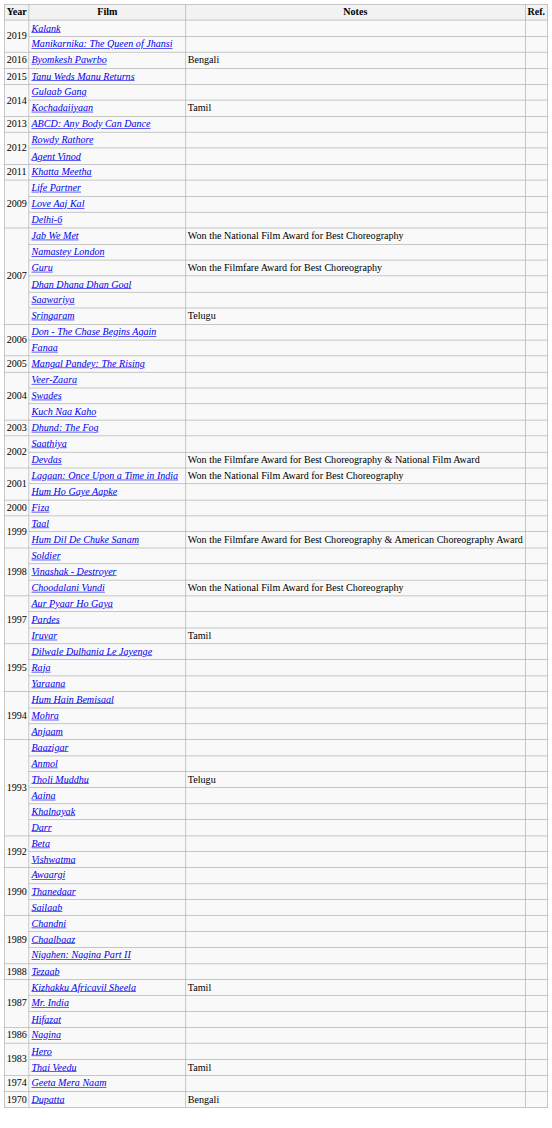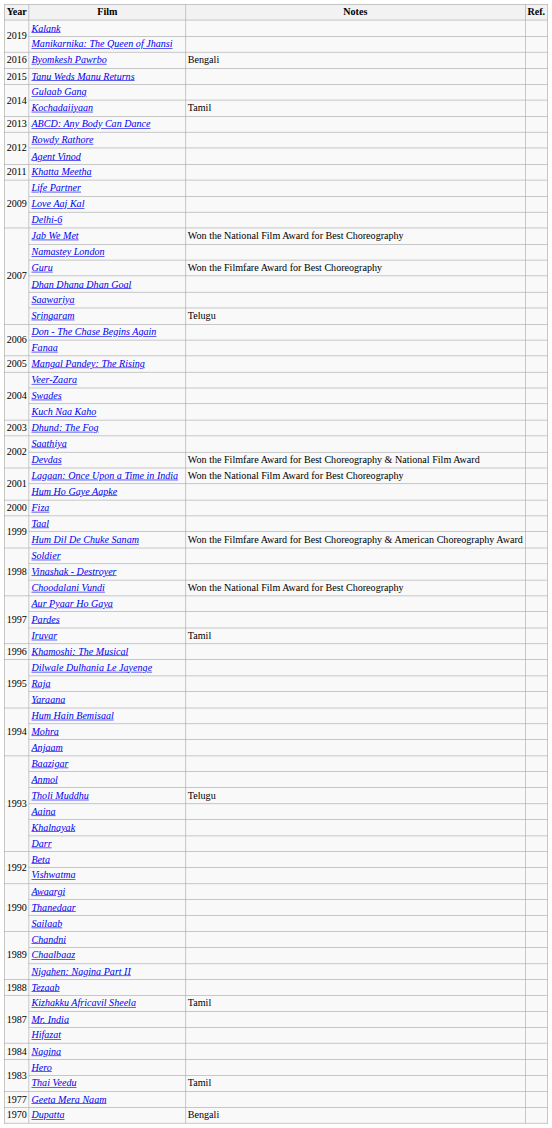 <table class="wikitable sortable">
 <tr>
 <th>Year</th>
 <th>Film</th>
 <th>Notes</th>
 <th>Ref.</th>
 </tr>
 <tr>
 <td rowspan="2">2019</td>
 <td><em><a href='#'>Kalank</a></em></td>
 <td></td>
 <td></td>
 </tr>
 <tr>
 <td><em><a href='#'>Manikarnika: The Queen of Jhansi</a>  </em></td>
 <td></td>
 <td></td>
 </tr>
 <tr>
 <td>2016</td>
 <td><em><a href='#'>Byomkesh Pawrbo</a></em></td>
 <td>Bengali</td>
 <td></td>
 </tr>
 <tr>
 <td>2015</td>
 <td><em><a href='#'>Tanu Weds Manu Returns</a>  </em></td>
 <td></td>
 <td></td>
 </tr>
 <tr>
 <td rowspan="2">2014</td>
 <td><em><a href='#'>Gulaab Gang</a></em></td>
 <td></td>
 <td></td>
 </tr>
 <tr>
 <td><em><a href='#'>Kochadaiiyaan</a>  </em></td>
 <td>Tamil</td>
 <td></td>
 </tr>
 <tr>
 <td>2013</td>
 <td><em><a href='#'>ABCD: Any Body Can Dance</a></em></td>
 <td></td>
 <td></td>
 </tr>
 <tr>
 <td rowspan="2">2012</td>
 <td><em><a href='#'>Rowdy Rathore</a></em></td>
 <td></td>
 <td></td>
 </tr>
 <tr>
 <td><em><a href='#'>Agent Vinod</a></em></td>
 <td></td>
 <td></td>
 </tr>
 <tr>
 <td>2011</td>
 <td><em><a href='#'>Khatta Meetha</a></em></td>
 <td></td>
 <td></td>
 </tr>
 <tr>
 <td rowspan="3">2009</td>
 <td><em><a href='#'>Life Partner</a></em></td>
 <td></td>
 <td></td>
 </tr>
 <tr>
 <td><em><a href='#'>Love Aaj Kal</a></em></td>
 <td></td>
 <td></td>
 </tr>
 <tr>
 <td><em><a href='#'>Delhi-6</a></em></td>
 <td></td>
 <td></td>
 </tr>
 <tr>
 <td rowspan="6">2007</td>
 <td><em><a href='#'>Jab We Met</a></em></td>
 <td>Won the National Film Award for Best Choreography</td>
 <td></td>
 </tr>
 <tr>
 <td><em><a href='#'>Namastey London</a></em></td>
 <td></td>
 <td></td>
 </tr>
 <tr>
 <td><em><a href='#'>Guru</a></em></td>
 <td>Won the Filmfare Award for Best Choreography</td>
 <td></td>
 </tr>
 <tr>
 <td><em><a href='#'>Dhan Dhana Dhan Goal</a></em></td>
 <td></td>
 <td></td>
 </tr>
 <tr>
 <td><em><a href='#'>Saawariya</a></em></td>
 <td></td>
 <td></td>
 </tr>
 <tr>
 <td><em><a href='#'>Sringaram</a>  </em></td>
 <td>Telugu</td>
 <td></td>
 </tr>
 <tr>
 <td rowspan="2">2006</td>
 <td><em><a href='#'>Don - The Chase Begins Again</a></em></td>
 <td></td>
 <td></td>
 </tr>
 <tr>
 <td><em><a href='#'>Fanaa</a></em></td>
 <td></td>
 <td></td>
 </tr>
 <tr>
 <td>2005</td>
 <td><em><a href='#'>Mangal Pandey: The Rising</a>  </em></td>
 <td></td>
 <td></td>
 </tr>
 <tr>
 <td rowspan="3">2004</td>
 <td><em><a href='#'>Veer-Zaara</a></em></td>
 <td></td>
 <td></td>
 </tr>
 <tr>
 <td><em><a href='#'>Swades</a></em></td>
 <td></td>
 <td></td>
 </tr>
 <tr>
 <td><em><a href='#'>Kuch Naa Kaho</a></em></td>
 <td></td>
 <td></td>
 </tr>
 <tr>
 <td>2003</td>
 <td><em><a href='#'>Dhund: The Fog</a></em></td>
 <td></td>
 <td></td>
 </tr>
 <tr>
 <td rowspan="2">2002</td>
 <td><em><a href='#'>Saathiya</a></em></td>
 <td></td>
 <td></td>
 </tr>
 <tr>
 <td><em><a href='#'>Devdas</a></em></td>
 <td>Won the Filmfare Award for Best Choreography & National Film Award</td>
 <td></td>
 </tr>
 <tr>
 <td rowspan="2">2001</td>
 <td><em><a href='#'>Lagaan: Once Upon a Time in India</a>  </em></td>
 <td>Won the National Film Award for Best Choreography</td>
 <td></td>
 </tr>
 <tr>
 <td><em><a href='#'>Hum Ho Gaye Aapke</a></em></td>
 <td></td>
 <td></td>
 </tr>
 <tr>
 <td>2000</td>
 <td><em><a href='#'>Fiza</a></em></td>
 <td></td>
 <td></td>
 </tr>
 <tr>
 <td rowspan="2">1999</td>
 <td><em><a href='#'>Taal</a></em></td>
 <td></td>
 <td></td>
 </tr>
 <tr>
 <td><em><a href='#'>Hum Dil De Chuke Sanam</a></em></td>
 <td>Won the Filmfare Award for Best Choreography & American Choreography Award</td>
 <td></td>
 </tr>
 <tr>
 <td rowspan="3">1998</td>
 <td><em><a href='#'>Soldier</a></em></td>
 <td></td>
 <td></td>
 </tr>
 <tr>
 <td><em><a href='#'>Vinashak - Destroyer</a>  </em></td>
 <td></td>
 <td></td>
 </tr>
 <tr>
 <td><em><a href='#'>Choodalani Vundi</a>  </em></td>
 <td>Won the National Film Award for Best Choreography</td>
 <td></td>
 </tr>
 <tr>
 <td rowspan="3">1997</td>
 <td><em><a href='#'>Aur Pyaar Ho Gaya</a></em></td>
 <td></td>
 <td></td>
 </tr>
 <tr>
 <td><em><a href='#'>Pardes</a></em></td>
 <td></td>
 <td></td>
 </tr>
 <tr>
 <td><em><a href='#'>Iruvar</a></em></td>
 <td>Tamil</td>
 <td></td>
 </tr>
 <tr>
+<td>1996</td>
+<td><em><a href='#'>Khamoshi: The Musical</a>  </em></td>
+<td></td>
+<td></td>
+</tr>
+<tr>
 <td rowspan="3">1995</td>
 <td><em><a href='#'>Dilwale Dulhania Le Jayenge</a>  </em></td>
 <td></td>
 <td></td>
 </tr>
 <tr>
 <td><em><a href='#'>Raja</a></em></td>
 <td></td>
 <td></td>
 </tr>
 <tr>
 <td><em><a href='#'>Yaraana</a></em></td>
 <td></td>
 <td></td>
 </tr>
 <tr>
 <td rowspan="3">1994</td>
 <td><em><a href='#'>Hum Hain Bemisaal</a></em></td>
 <td></td>
 <td></td>
 </tr>
 <tr>
 <td><em><a href='#'>Mohra</a></em></td>
 <td></td>
 <td></td>
 </tr>
 <tr>
 <td><em><a href='#'>Anjaam</a></em></td>
 <td></td>
 <td></td>
 </tr>
 <tr>
 <td rowspan="6">1993</td>
 <td><em><a href='#'>Baazigar</a></em></td>
 <td></td>
 <td></td>
 </tr>
 <tr>
 <td><em><a href='#'>Anmol</a></em></td>
 <td></td>
 <td></td>
 </tr>
 <tr>
 <td><em><a href='#'>Tholi Muddhu</a></em></td>
 <td>Telugu</td>
 <td></td>
 </tr>
 <tr>
 <td><em><a href='#'>Aaina</a></em></td>
 <td></td>
 <td></td>
 </tr>
 <tr>
 <td><em><a href='#'>Khalnayak</a>  </em></td>
 <td></td>
 <td></td>
 </tr>
 <tr>
 <td><em><a href='#'>Darr</a></em></td>
 <td></td>
 <td></td>
 </tr>
 <tr>
 <td rowspan="2">1992</td>
 <td><em><a href='#'>Beta</a></em></td>
 <td></td>
 <td></td>
 </tr>
 <tr>
 <td><em><a href='#'>Vishwatma</a></em></td>
 <td></td>
 <td></td>
 </tr>
 <tr>
 <td rowspan="3">1990</td>
 <td><em><a href='#'>Awaargi</a></em></td>
 <td></td>
 <td></td>
 </tr>
 <tr>
 <td><em><a href='#'>Thanedaar</a></em></td>
 <td></td>
 <td></td>
 </tr>
 <tr>
 <td><em><a href='#'>Sailaab</a></em></td>
 <td></td>
 <td></td>
 </tr>
 <tr>
 <td rowspan="3">1989</td>
 <td><em><a href='#'>Chandni</a></em></td>
 <td></td>
 <td></td>
 </tr>
 <tr>
 <td><em><a href='#'>Chaalbaaz</a></em></td>
 <td></td>
 <td></td>
 </tr>
 <tr>
 <td><em><a href='#'>Nigahen: Nagina Part II</a></em></td>
 <td></td>
 <td></td>
 </tr>
 <tr>
 <td>1988</td>
 <td><em><a href='#'>Tezaab</a></em></td>
 <td></td>
 <td></td>
 </tr>
 <tr>
 <td rowspan="3">1987</td>
 <td><em><a href='#'>Kizhakku Africavil Sheela</a></em></td>
 <td>Tamil</td>
 <td></td>
 </tr>
 <tr>
 <td><em><a href='#'>Mr. India</a></em></td>
 <td></td>
 <td></td>
 </tr>
 <tr>
 <td><em><a href='#'>Hifazat</a></em></td>
 <td></td>
 <td></td>
 </tr>
 <tr>
-<td>1986</td>
+<td>1984</td>
 <td><em><a href='#'>Nagina</a></em></td>
 <td></td>
 <td></td>
 </tr>
 <tr>
 <td rowspan="2">1983</td>
 <td><em><a href='#'>Hero</a></em></td>
 <td></td>
 <td></td>
 </tr>
 <tr>
 <td><em><a href='#'>Thai Veedu</a></em></td>
 <td>Tamil</td>
 <td></td>
 </tr>
 <tr>
-<td>1974</td>
+<td>1977</td>
 <td><em><a href='#'>Geeta Mera Naam</a></em></td>
 <td></td>
 <td></td>
 </tr>
 <tr>
 <td>1970</td>
 <td><em><a href='#'>Dupatta</a></em></td>
 <td>Bengali</td>
 <td></td>
 </tr>
 </table>
